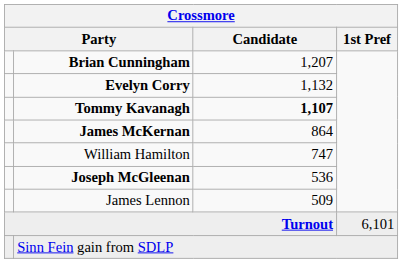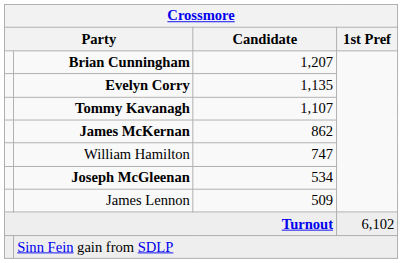 <table class="wikitable">
 <tr>
 <th colspan="4" align="center"><a href='#'>Crossmore</a></th>
 </tr>
 <tr>
 <th colspan="2" align="center" width=200>Party</th>
 <th width=150>Candidate</th>
 <th width=60>1st Pref</th>
 </tr>
 <tr>
 <td></td>
 <td align="right"><strong>Brian Cunningham</strong></td>
 <td align="right">1,207</td>
 </tr>
 <tr>
 <td></td>
 <td align="right"><strong>Evelyn Corry</strong></td>
-<td align="right">1,132</td>
+<td align="right">1,135</td>
 </tr>
 <tr>
 <td></td>
 <td align="right"><strong>Tommy Kavanagh</strong></td>
-<td align="right"><strong>1,107</strong></td>
+<td align="right">1,107</td>
 </tr>
 <tr>
 <td></td>
 <td align="right"><strong>James McKernan</strong></td>
-<td align="right">864</td>
+<td align="right">862</td>
 </tr>
 <tr>
 <td></td>
 <td align="right">William Hamilton</td>
 <td align="right">747</td>
 </tr>
 <tr>
 <td></td>
 <td align="right"><strong>Joseph McGleenan</strong></td>
-<td align="right">536</td>
+<td align="right">534</td>
 </tr>
 <tr>
 <td></td>
 <td align="right">James Lennon</td>
 <td align="right">509</td>
 </tr>
 <tr bgcolor="EEEEEE">
 <td colspan=3 align="right"><strong><a href='#'>Turnout</a></strong></td>
-<td align="right">6,101</td>
+<td align="right">6,102</td>
 </tr>
 <tr bgcolor="EEEEEE">
 <td bgcolor=></td>
 <td colspan=3 bgcolor="EEEEEE"><a href='#'>Sinn Fein</a> gain from <a href='#'>SDLP</a></td>
 </tr>
 </table>
